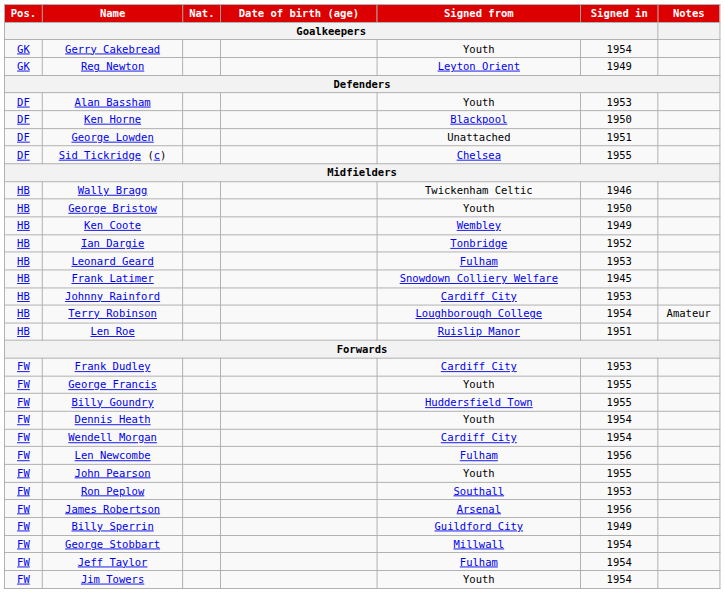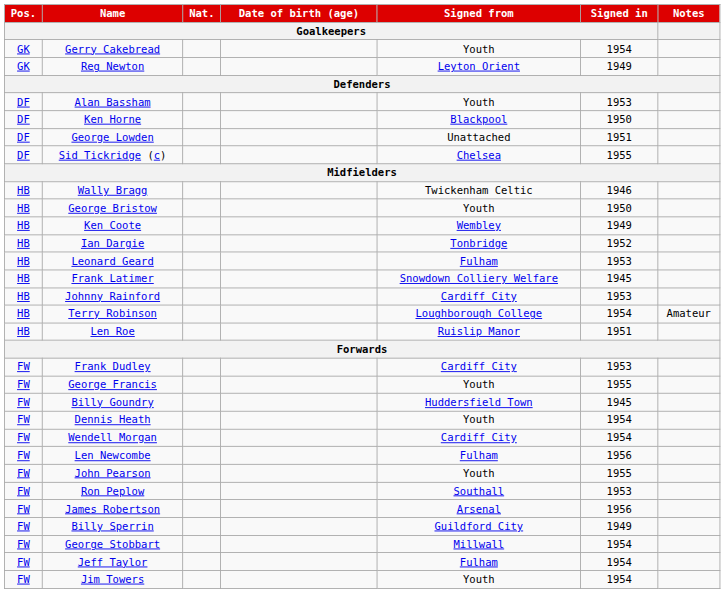 <table class="wikitable"  style="text-align:center; font-size:90%; width:90%;">
 <tr>
 <th style="background:#d00; color:white; text-align:center;">Pos.</th>
 <th style="background:#d00; color:white; text-align:center;">Name</th>
 <th style="background:#d00; color:white; text-align:center;">Nat.</th>
 <th style="background:#d00; color:white; text-align:center;">Date of birth (age)</th>
 <th style="background:#d00; color:white; text-align:center;">Signed from</th>
 <th style="background:#d00; color:white; text-align:center;">Signed in</th>
 <th style="background:#d00; color:white; text-align:center;">Notes</th>
 </tr>
 <tr>
 <th colspan="6">Goalkeepers</th>
 <th></th>
 </tr>
 <tr>
 <td><a href='#'>GK</a></td>
 <td><a href='#'>Gerry Cakebread</a></td>
 <td></td>
 <td></td>
 <td>Youth</td>
 <td>1954</td>
 <td></td>
 </tr>
 <tr>
 <td><a href='#'>GK</a></td>
 <td><a href='#'>Reg Newton</a></td>
 <td></td>
 <td></td>
 <td><a href='#'>Leyton Orient</a></td>
 <td>1949</td>
 <td></td>
 </tr>
 <tr>
 <th colspan="7">Defenders</th>
 </tr>
 <tr>
 <td><a href='#'>DF</a></td>
 <td><a href='#'>Alan Bassham</a></td>
 <td></td>
 <td></td>
 <td>Youth</td>
 <td>1953</td>
 <td></td>
 </tr>
 <tr>
 <td><a href='#'>DF</a></td>
 <td><a href='#'>Ken Horne</a></td>
 <td></td>
 <td></td>
 <td><a href='#'>Blackpool</a></td>
 <td>1950</td>
 <td></td>
 </tr>
 <tr>
 <td><a href='#'>DF</a></td>
 <td><a href='#'>George Lowden</a></td>
 <td></td>
 <td></td>
 <td>Unattached</td>
 <td>1951</td>
 <td></td>
 </tr>
 <tr>
 <td><a href='#'>DF</a></td>
 <td><a href='#'>Sid Tickridge</a> (<a href='#'>c</a>)</td>
 <td></td>
 <td></td>
 <td><a href='#'>Chelsea</a></td>
 <td>1955</td>
 <td></td>
 </tr>
 <tr>
 <th colspan="7">Midfielders</th>
 </tr>
 <tr>
 <td><a href='#'>HB</a></td>
 <td><a href='#'>Wally Bragg</a></td>
 <td></td>
 <td></td>
 <td>Twickenham Celtic</td>
 <td>1946</td>
 <td></td>
 </tr>
 <tr>
 <td><a href='#'>HB</a></td>
 <td><a href='#'>George Bristow</a></td>
 <td></td>
 <td></td>
 <td>Youth</td>
 <td>1950</td>
 <td></td>
 </tr>
 <tr>
 <td><a href='#'>HB</a></td>
 <td><a href='#'>Ken Coote</a></td>
 <td></td>
 <td></td>
 <td><a href='#'>Wembley</a></td>
 <td>1949</td>
 <td></td>
 </tr>
 <tr>
 <td><a href='#'>HB</a></td>
 <td><a href='#'>Ian Dargie</a></td>
 <td></td>
 <td></td>
 <td><a href='#'>Tonbridge</a></td>
 <td>1952</td>
 <td></td>
 </tr>
 <tr>
 <td><a href='#'>HB</a></td>
 <td><a href='#'>Leonard Geard</a></td>
 <td></td>
 <td></td>
 <td><a href='#'>Fulham</a></td>
 <td>1953</td>
 <td></td>
 </tr>
 <tr>
 <td><a href='#'>HB</a></td>
 <td><a href='#'>Frank Latimer</a></td>
 <td></td>
 <td></td>
 <td><a href='#'>Snowdown Colliery Welfare</a></td>
 <td>1945</td>
 <td></td>
 </tr>
 <tr>
 <td><a href='#'>HB</a></td>
 <td><a href='#'>Johnny Rainford</a></td>
 <td></td>
 <td></td>
 <td><a href='#'>Cardiff City</a></td>
 <td>1953</td>
 <td></td>
 </tr>
 <tr>
 <td><a href='#'>HB</a></td>
 <td><a href='#'>Terry Robinson</a></td>
 <td></td>
 <td></td>
 <td><a href='#'>Loughborough College</a></td>
 <td>1954</td>
 <td>Amateur</td>
 </tr>
 <tr>
 <td><a href='#'>HB</a></td>
 <td><a href='#'>Len Roe</a></td>
 <td></td>
 <td></td>
 <td><a href='#'>Ruislip Manor</a></td>
 <td>1951</td>
 <td></td>
 </tr>
 <tr>
 <th colspan="7">Forwards</th>
 </tr>
 <tr>
 <td><a href='#'>FW</a></td>
 <td><a href='#'>Frank Dudley</a></td>
 <td></td>
 <td></td>
 <td><a href='#'>Cardiff City</a></td>
 <td>1953</td>
 <td></td>
 </tr>
 <tr>
 <td><a href='#'>FW</a></td>
 <td><a href='#'>George Francis</a></td>
 <td></td>
 <td></td>
 <td>Youth</td>
 <td>1955</td>
 <td></td>
 </tr>
 <tr>
 <td><a href='#'>FW</a></td>
 <td><a href='#'>Billy Goundry</a></td>
 <td></td>
 <td></td>
 <td><a href='#'>Huddersfield Town</a></td>
-<td>1955</td>
+<td>1945</td>
 <td></td>
 </tr>
 <tr>
 <td><a href='#'>FW</a></td>
 <td><a href='#'>Dennis Heath</a></td>
 <td></td>
 <td></td>
 <td>Youth</td>
 <td>1954</td>
 <td></td>
 </tr>
 <tr>
 <td><a href='#'>FW</a></td>
 <td><a href='#'>Wendell Morgan</a></td>
 <td></td>
 <td></td>
 <td><a href='#'>Cardiff City</a></td>
 <td>1954</td>
 <td></td>
 </tr>
 <tr>
 <td><a href='#'>FW</a></td>
 <td><a href='#'>Len Newcombe</a></td>
 <td></td>
 <td></td>
 <td><a href='#'>Fulham</a></td>
 <td>1956</td>
 <td></td>
 </tr>
 <tr>
 <td><a href='#'>FW</a></td>
 <td><a href='#'>John Pearson</a></td>
 <td></td>
 <td></td>
 <td>Youth</td>
 <td>1955</td>
 <td></td>
 </tr>
 <tr>
 <td><a href='#'>FW</a></td>
 <td><a href='#'>Ron Peplow</a></td>
 <td></td>
 <td></td>
 <td><a href='#'>Southall</a></td>
 <td>1953</td>
 <td></td>
 </tr>
 <tr>
 <td><a href='#'>FW</a></td>
 <td><a href='#'>James Robertson</a></td>
 <td></td>
 <td></td>
 <td><a href='#'>Arsenal</a></td>
 <td>1956</td>
 <td></td>
 </tr>
 <tr>
 <td><a href='#'>FW</a></td>
 <td><a href='#'>Billy Sperrin</a></td>
 <td></td>
 <td></td>
 <td><a href='#'>Guildford City</a></td>
 <td>1949</td>
 <td></td>
 </tr>
 <tr>
 <td><a href='#'>FW</a></td>
 <td><a href='#'>George Stobbart</a></td>
 <td></td>
 <td></td>
 <td><a href='#'>Millwall</a></td>
 <td>1954</td>
 <td></td>
 </tr>
 <tr>
 <td><a href='#'>FW</a></td>
 <td><a href='#'>Jeff Taylor</a></td>
 <td></td>
 <td></td>
 <td><a href='#'>Fulham</a></td>
 <td>1954</td>
 <td></td>
 </tr>
 <tr>
 <td><a href='#'>FW</a></td>
 <td><a href='#'>Jim Towers</a></td>
 <td></td>
 <td></td>
 <td>Youth</td>
 <td>1954</td>
 <td></td>
 </tr>
 </table>
